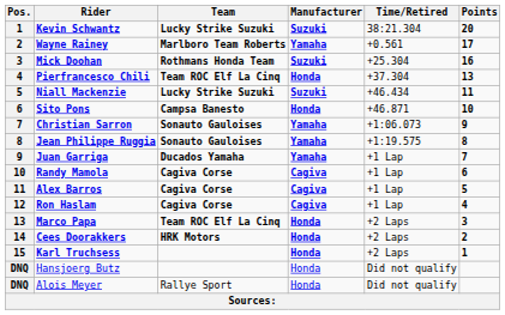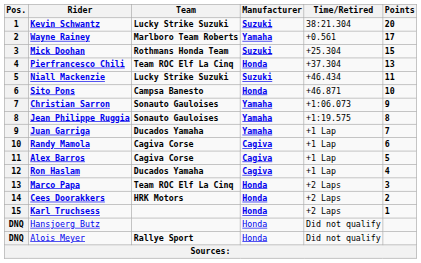 <table class="wikitable" style="font-size: 95%;">
 <tr>
 <th>Pos.</th>
 <th>Rider</th>
 <th>Team</th>
 <th>Manufacturer</th>
 <th>Time/Retired</th>
 <th>Points</th>
 </tr>
 <tr>
 <th>1</th>
 <td> <strong><a href='#'>Kevin Schwantz</a></strong></td>
 <td><strong>Lucky Strike Suzuki</strong></td>
 <td><strong><a href='#'>Suzuki</a></strong></td>
 <td>38:21.304</td>
 <td><strong>20</strong></td>
 </tr>
 <tr>
 <th>2</th>
 <td> <strong><a href='#'>Wayne Rainey</a></strong></td>
 <td><strong>Marlboro Team Roberts</strong></td>
 <td><strong><a href='#'>Yamaha</a></strong></td>
 <td>+0.561</td>
 <td><strong>17</strong></td>
 </tr>
 <tr>
 <th>3</th>
 <td> <strong><a href='#'>Mick Doohan</a></strong></td>
 <td><strong>Rothmans Honda Team</strong></td>
 <td><strong><a href='#'>Suzuki</a></strong></td>
 <td>+25.304</td>
-<td><strong>16</strong></td>
+<td><strong>15</strong></td>
 </tr>
 <tr>
 <th>4</th>
 <td> <strong><a href='#'>Pierfrancesco Chili</a></strong></td>
 <td><strong>Team ROC Elf La Cinq</strong></td>
 <td><strong><a href='#'>Honda</a></strong></td>
 <td>+37.304</td>
 <td><strong>13</strong></td>
 </tr>
 <tr>
 <th>5</th>
 <td> <strong><a href='#'>Niall Mackenzie</a></strong></td>
 <td><strong>Lucky Strike Suzuki</strong></td>
 <td><strong><a href='#'>Suzuki</a></strong></td>
 <td>+46.434</td>
 <td><strong>11</strong></td>
 </tr>
 <tr>
 <th>6</th>
 <td> <strong><a href='#'>Sito Pons</a></strong></td>
 <td><strong>Campsa Banesto</strong></td>
 <td><strong><a href='#'>Honda</a></strong></td>
 <td>+46.871</td>
 <td><strong>10</strong></td>
 </tr>
 <tr>
 <th>7</th>
 <td> <strong><a href='#'>Christian Sarron</a></strong></td>
 <td><strong>Sonauto Gauloises</strong></td>
 <td><strong><a href='#'>Yamaha</a></strong></td>
 <td>+1:06.073</td>
 <td><strong>9</strong></td>
 </tr>
 <tr>
 <th>8</th>
 <td> <strong><a href='#'>Jean Philippe Ruggia</a></strong></td>
 <td><strong>Sonauto Gauloises</strong></td>
 <td><strong><a href='#'>Yamaha</a></strong></td>
 <td>+1:19.575</td>
 <td><strong>8</strong></td>
 </tr>
 <tr>
 <th>9</th>
 <td> <strong><a href='#'>Juan Garriga</a></strong></td>
 <td><strong>Ducados Yamaha</strong></td>
 <td><strong><a href='#'>Yamaha</a></strong></td>
 <td>+1 Lap</td>
 <td><strong>7</strong></td>
 </tr>
 <tr>
 <th>10</th>
 <td> <strong><a href='#'>Randy Mamola</a></strong></td>
 <td><strong>Cagiva Corse</strong></td>
 <td><strong><a href='#'>Cagiva</a></strong></td>
 <td>+1 Lap</td>
 <td><strong>6</strong></td>
 </tr>
 <tr>
 <th>11</th>
 <td> <strong><a href='#'>Alex Barros</a></strong></td>
 <td><strong>Cagiva Corse</strong></td>
 <td><strong><a href='#'>Cagiva</a></strong></td>
 <td>+1 Lap</td>
 <td><strong>5</strong></td>
 </tr>
 <tr>
 <th>12</th>
 <td> <strong><a href='#'>Ron Haslam</a></strong></td>
-<td><strong>Cagiva Corse</strong></td>
+<td><strong>Ducados Yamaha</strong></td>
 <td><strong><a href='#'>Cagiva</a></strong></td>
 <td>+1 Lap</td>
 <td><strong>4</strong></td>
 </tr>
 <tr>
 <th>13</th>
 <td> <strong><a href='#'>Marco Papa</a></strong></td>
 <td><strong>Team ROC Elf La Cinq</strong></td>
 <td><strong><a href='#'>Honda</a></strong></td>
 <td>+2 Laps</td>
 <td><strong>3</strong></td>
 </tr>
 <tr>
 <th>14</th>
 <td> <strong><a href='#'>Cees Doorakkers</a></strong></td>
 <td><strong>HRK Motors</strong></td>
 <td><strong><a href='#'>Honda</a></strong></td>
 <td>+2 Laps</td>
 <td><strong>2</strong></td>
 </tr>
 <tr>
 <th>15</th>
 <td> <strong><a href='#'>Karl Truchsess</a></strong></td>
 <td></td>
 <td><strong><a href='#'>Honda</a></strong></td>
 <td>+2 Laps</td>
 <td><strong>1</strong></td>
 </tr>
 <tr>
 <th>DNQ</th>
 <td> <a href='#'>Hansjoerg Butz</a></td>
 <td></td>
 <td><a href='#'>Honda</a></td>
 <td>Did not qualify</td>
 <td></td>
 </tr>
 <tr>
 <th>DNQ</th>
 <td> <a href='#'>Alois Meyer</a></td>
-<td>Rallye Sport</td>
+<td><strong>Rallye Sport</strong></td>
 <td><a href='#'>Honda</a></td>
 <td>Did not qualify</td>
 <td></td>
 </tr>
 <tr>
 <th colspan=8>Sources:</th>
 </tr>
 </table>
